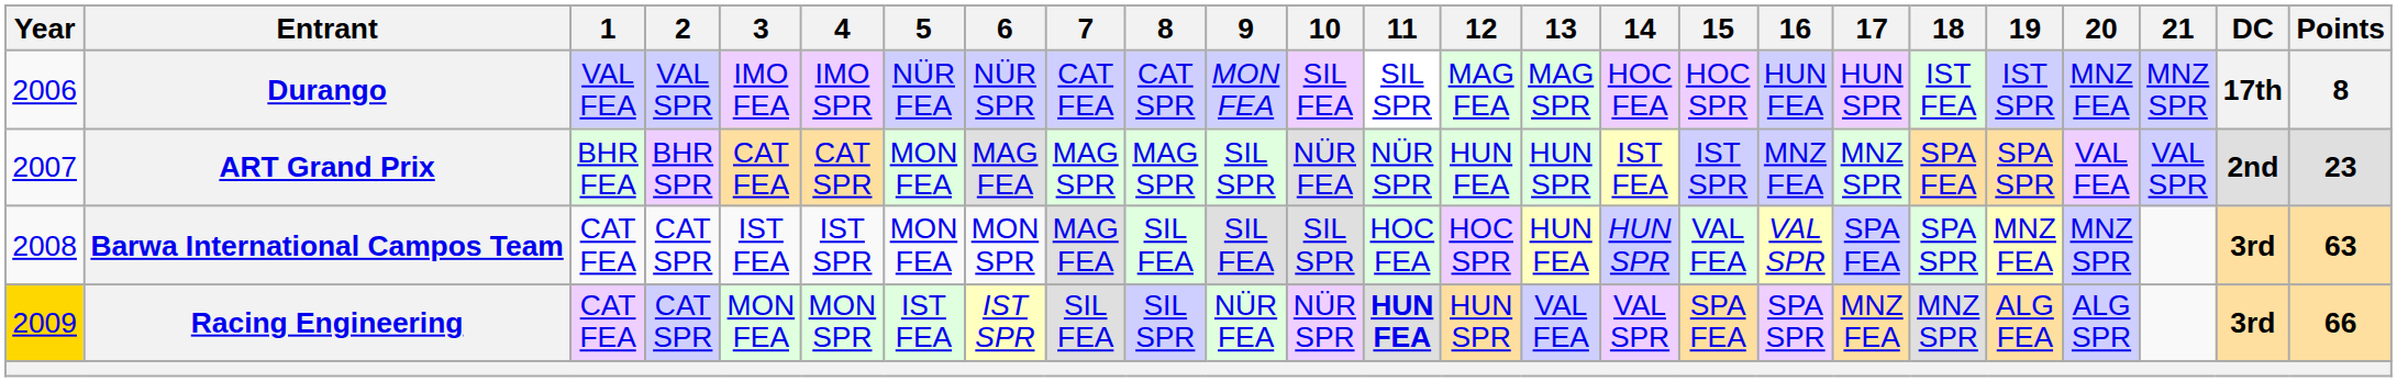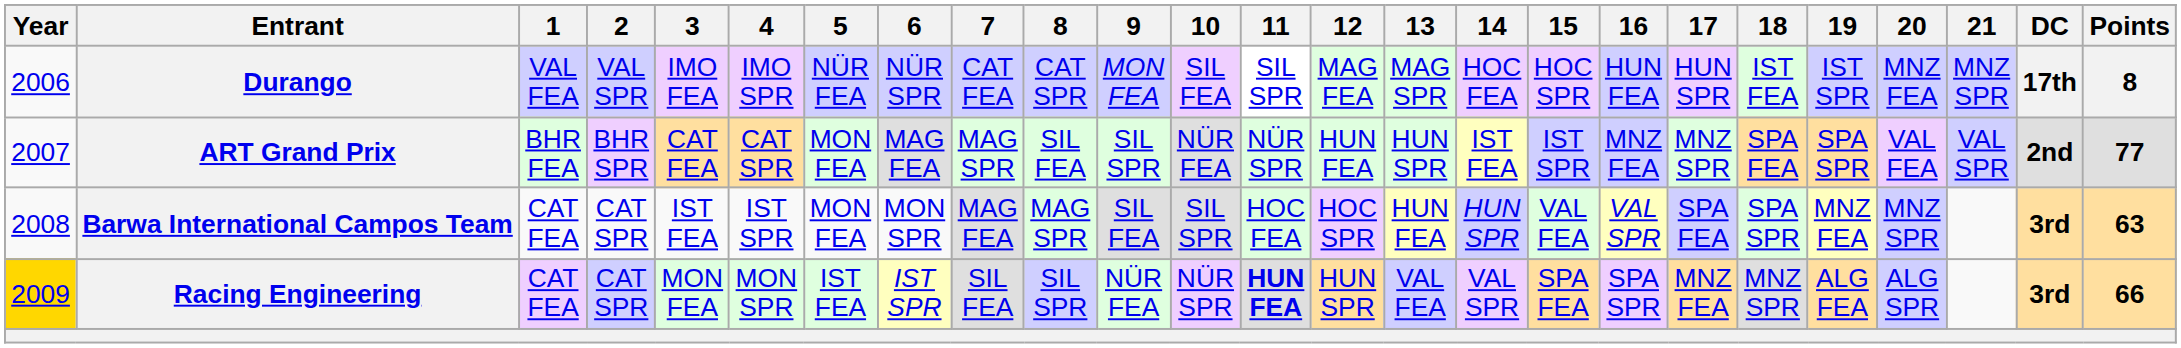 <table class="wikitable" style="text-align:center; font-size:85%">
 <tr>
 <th scope="col">Year</th>
 <th scope="col">Entrant</th>
 <th scope="col">1</th>
 <th scope="col">2</th>
 <th scope="col">3</th>
 <th scope="col">4</th>
 <th scope="col">5</th>
 <th scope="col">6</th>
 <th scope="col">7</th>
 <th scope="col">8</th>
 <th scope="col">9</th>
 <th scope="col">10</th>
 <th scope="col">11</th>
 <th scope="col">12</th>
 <th scope="col">13</th>
 <th scope="col">14</th>
 <th scope="col">15</th>
 <th scope="col">16</th>
 <th scope="col">17</th>
 <th scope="col">18</th>
 <th scope="col">19</th>
 <th scope="col">20</th>
 <th scope="col">21</th>
 <th scope="col">DC</th>
 <th scope="col">Points</th>
 </tr>
 <tr>
 <td><a href='#'>2006</a></td>
 <th nowrap><a href='#'>Durango</a></th>
 <td style="background:#CFCFFF;"><a href='#'>VAL<br>FEA</a><br></td>
 <td style="background:#CFCFFF;"><a href='#'>VAL<br>SPR</a><br></td>
 <td style="background:#EFCFFF;"><a href='#'>IMO<br>FEA</a><br></td>
 <td style="background:#EFCFFF;"><a href='#'>IMO<br>SPR</a><br></td>
 <td style="background:#CFCFFF;"><a href='#'>NÜR<br>FEA</a><br></td>
 <td style="background:#CFCFFF;"><a href='#'>NÜR<br>SPR</a><br></td>
 <td style="background:#CFCFFF;"><a href='#'>CAT<br>FEA</a><br></td>
 <td style="background:#CFCFFF;"><a href='#'>CAT<br>SPR</a><br></td>
 <td style="background:#CFCFFF;"><em><a href='#'>MON<br>FEA</a></em><br></td>
 <td style="background:#EFCFFF;"><a href='#'>SIL<br>FEA</a><br></td>
 <td style="background:#FFFFFF;"><a href='#'>SIL<br>SPR</a><br></td>
 <td style="background:#DFFFDF;"><a href='#'>MAG<br>FEA</a><br></td>
 <td style="background:#DFFFDF;"><a href='#'>MAG<br>SPR</a><br></td>
 <td style="background:#EFCFFF;"><a href='#'>HOC<br>FEA</a><br></td>
 <td style="background:#EFCFFF;"><a href='#'>HOC<br>SPR</a><br></td>
 <td style="background:#CFCFFF;"><a href='#'>HUN<br>FEA</a><br></td>
 <td style="background:#EFCFFF;"><a href='#'>HUN<br>SPR</a><br></td>
 <td style="background:#DFFFDF;"><a href='#'>IST<br>FEA</a><br></td>
 <td style="background:#CFCFFF;"><a href='#'>IST<br>SPR</a><br></td>
 <td style="background:#CFCFFF;"><a href='#'>MNZ<br>FEA</a><br></td>
 <td style="background:#CFCFFF;"><a href='#'>MNZ<br>SPR</a><br></td>
 <th>17th</th>
 <th>8</th>
 </tr>
 <tr>
 <td><a href='#'>2007</a></td>
 <th nowrap><a href='#'>ART Grand Prix</a></th>
 <td style="background:#DFFFDF;"><a href='#'>BHR<br>FEA</a><br></td>
 <td style="background:#EFCFFF;"><a href='#'>BHR<br>SPR</a><br></td>
 <td style="background:#FFDF9F;"><a href='#'>CAT<br>FEA</a><br></td>
 <td style="background:#FFDF9F;"><a href='#'>CAT<br>SPR</a><br></td>
 <td style="background:#DFFFDF;"><a href='#'>MON<br>FEA</a><br></td>
 <td style="background:#DFDFDF;"><a href='#'>MAG<br>FEA</a><br></td>
 <td style="background:#DFFFDF;"><a href='#'>MAG<br>SPR</a><br></td>
-<td style="background:#DFFFDF;"><a href='#'>MAG<br>SPR</a><br></td>
+<td style="background:#DFFFDF;"><a href='#'>SIL<br>FEA</a><br></td>
 <td style="background:#DFFFDF;"><a href='#'>SIL<br>SPR</a><br></td>
 <td style="background:#DFDFDF;"><a href='#'>NÜR<br>FEA</a><br></td>
 <td style="background:#DFFFDF;"><a href='#'>NÜR<br>SPR</a><br></td>
 <td style="background:#DFFFDF;"><a href='#'>HUN<br>FEA</a><br></td>
 <td style="background:#DFFFDF;"><a href='#'>HUN<br>SPR</a><br></td>
 <td style="background:#FFFFBF;"><a href='#'>IST<br>FEA</a><br></td>
 <td style="background:#CFCFFF;"><a href='#'>IST<br>SPR</a><br></td>
 <td style="background:#CFCFFF;"><a href='#'>MNZ<br>FEA</a><br></td>
 <td style="background:#DFFFDF;"><a href='#'>MNZ<br>SPR</a><br></td>
 <td style="background:#FFDF9F;"><a href='#'>SPA<br>FEA</a><br></td>
 <td style="background:#FFDF9F;"><a href='#'>SPA<br>SPR</a><br></td>
 <td style="background:#EFCFFF;"><a href='#'>VAL<br>FEA</a><br></td>
 <td style="background:#CFCFFF;"><a href='#'>VAL<br>SPR</a><br></td>
 <th style="background:#DFDFDF;">2nd</th>
-<th style="background:#DFDFDF;">23</th>
+<th style="background:#DFDFDF;">77</th>
 </tr>
 <tr>
 <td><a href='#'>2008</a></td>
 <th nowrap><a href='#'>Barwa International Campos Team</a></th>
 <td><a href='#'>CAT<br>FEA</a></td>
 <td><a href='#'>CAT<br>SPR</a></td>
 <td><a href='#'>IST<br>FEA</a></td>
 <td><a href='#'>IST<br>SPR</a></td>
 <td><a href='#'>MON<br>FEA</a></td>
 <td><a href='#'>MON<br>SPR</a></td>
 <td style="background:#DFDFDF;"><a href='#'>MAG<br>FEA</a><br></td>
-<td style="background:#DFFFDF;"><a href='#'>SIL<br>FEA</a><br></td>
+<td style="background:#DFFFDF;"><a href='#'>MAG<br>SPR</a><br></td>
 <td style="background:#DFDFDF;"><a href='#'>SIL<br>FEA</a><br></td>
 <td style="background:#DFDFDF;"><a href='#'>SIL<br>SPR</a><br></td>
 <td style="background:#DFFFDF;"><a href='#'>HOC<br>FEA</a><br></td>
 <td style="background:#EFCFFF;"><a href='#'>HOC<br>SPR</a><br></td>
 <td style="background:#FFFFBF;"><a href='#'>HUN<br>FEA</a><br></td>
 <td style="background:#CFCFFF;"><em><a href='#'>HUN<br>SPR</a></em><br></td>
 <td style="background:#DFFFDF;"><a href='#'>VAL<br>FEA</a><br></td>
 <td style="background:#FFFFBF;"><em><a href='#'>VAL<br>SPR</a></em><br></td>
 <td style="background:#CFCFFF;"><a href='#'>SPA<br>FEA</a><br></td>
 <td style="background:#DFFFDF;"><a href='#'>SPA<br>SPR</a><br></td>
 <td style="background:#FFFFBF;"><a href='#'>MNZ<br>FEA</a><br></td>
 <td style="background:#CFCFFF;"><a href='#'>MNZ<br>SPR</a><br></td>
 <td></td>
 <th style="background:#FFDF9F;">3rd</th>
 <th style="background:#FFDF9F;">63</th>
 </tr>
 <tr>
 <td style="background: gold;"><a href='#'>2009</a></td>
 <th nowrap><a href='#'>Racing Engineering</a></th>
 <td style="background:#EFCFFF;"><a href='#'>CAT<br>FEA</a><br></td>
 <td style="background:#CFCFFF;"><a href='#'>CAT<br>SPR</a><br></td>
 <td style="background:#DFFFDF;"><a href='#'>MON<br>FEA</a><br></td>
 <td style="background:#DFFFDF;"><a href='#'>MON<br>SPR</a><br></td>
 <td style="background:#DFFFDF;"><a href='#'>IST<br>FEA</a><br></td>
 <td style="background:#FFFFBF;"><em><a href='#'>IST<br>SPR</a></em><br></td>
 <td style="background:#DFDFDF;"><a href='#'>SIL<br>FEA</a><br></td>
 <td style="background:#CFCFFF;"><a href='#'>SIL<br>SPR</a><br></td>
 <td style="background:#DFFFDF;"><a href='#'>NÜR<br>FEA</a><br></td>
 <td style="background:#EFCFFF;"><a href='#'>NÜR<br>SPR</a><br></td>
 <td style="background:#DFDFDF;"><strong><a href='#'>HUN<br>FEA</a></strong><br></td>
 <td style="background:#FFDF9F;"><a href='#'>HUN<br>SPR</a><br></td>
 <td style="background:#CFCFFF;"><a href='#'>VAL<br>FEA</a><br></td>
 <td style="background:#EFCFFF;"><a href='#'>VAL<br>SPR</a><br></td>
 <td style="background:#FFDF9F;"><a href='#'>SPA<br>FEA</a><br></td>
 <td style="background:#EFCFFF;"><a href='#'>SPA<br>SPR</a><br></td>
 <td style="background:#FFDF9F;"><a href='#'>MNZ<br>FEA</a><br></td>
 <td style="background:#DFDFDF;"><a href='#'>MNZ<br>SPR</a><br></td>
 <td style="background:#FFDF9F;"><a href='#'>ALG<br>FEA</a><br></td>
 <td style="background:#CFCFFF;"><a href='#'>ALG<br>SPR</a><br></td>
 <td></td>
 <th style="background:#FFDF9F;">3rd</th>
 <th style="background:#FFDF9F;">66</th>
 </tr>
 <tr>
 <th colspan="25"></th>
 </tr>
 </table>
